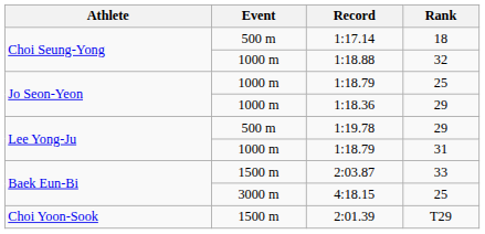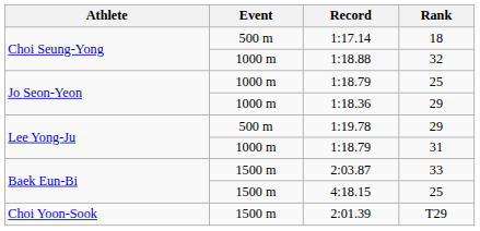 <table class=wikitable style="font-size:90%; text-align:center; width:40%">
 <tr>
 <th>Athlete</th>
 <th>Event</th>
 <th>Record</th>
 <th>Rank</th>
 </tr>
 <tr>
 <td rowspan=2 align=left><a href='#'>Choi Seung-Yong</a></td>
 <td>500 m</td>
 <td>1:17.14</td>
 <td>18</td>
 </tr>
 <tr>
 <td>1000 m</td>
 <td>1:18.88</td>
 <td>32</td>
 </tr>
 <tr>
 <td rowspan=2 align=left><a href='#'>Jo Seon-Yeon</a></td>
 <td>1000 m</td>
 <td>1:18.79</td>
 <td>25</td>
 </tr>
 <tr>
 <td>1000 m</td>
 <td>1:18.36</td>
 <td>29</td>
 </tr>
 <tr>
 <td rowspan=2 align=left><a href='#'>Lee Yong-Ju</a></td>
 <td>500 m</td>
 <td>1:19.78</td>
 <td>29</td>
 </tr>
 <tr>
 <td>1000 m</td>
 <td>1:18.79</td>
 <td>31</td>
 </tr>
 <tr>
 <td rowspan=2 align=left><a href='#'>Baek Eun-Bi</a></td>
 <td>1500 m</td>
 <td>2:03.87</td>
 <td>33</td>
 </tr>
 <tr>
-<td>3000 m</td>
+<td>1500 m</td>
 <td>4:18.15</td>
 <td>25</td>
 </tr>
 <tr>
 <td rowspan=2 align=left><a href='#'>Choi Yoon-Sook</a></td>
 <td>1500 m</td>
 <td>2:01.39</td>
 <td>T29</td>
 </tr>
 </table>
